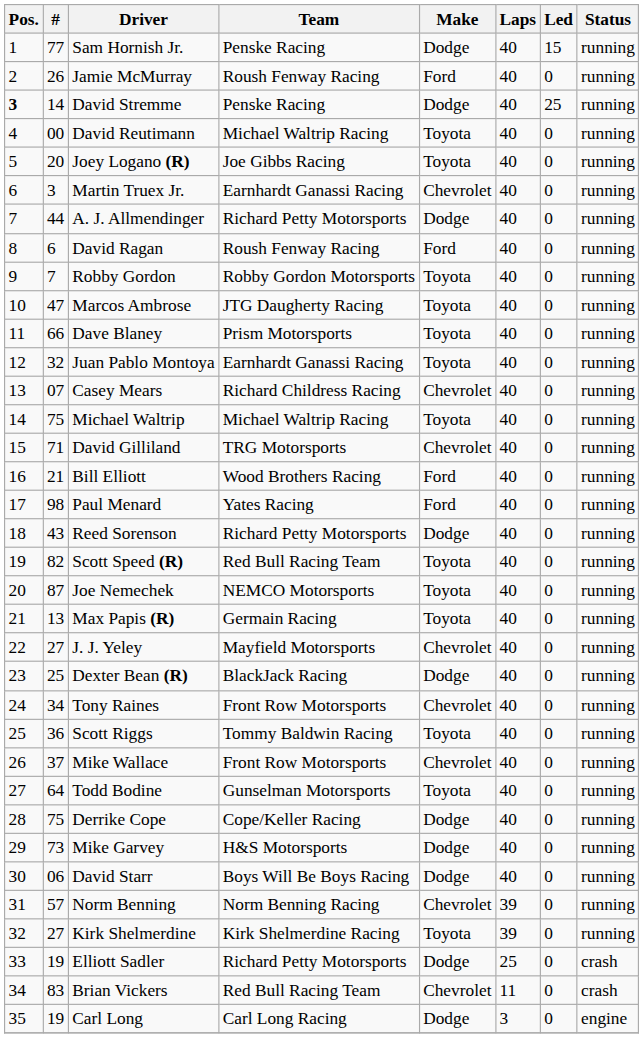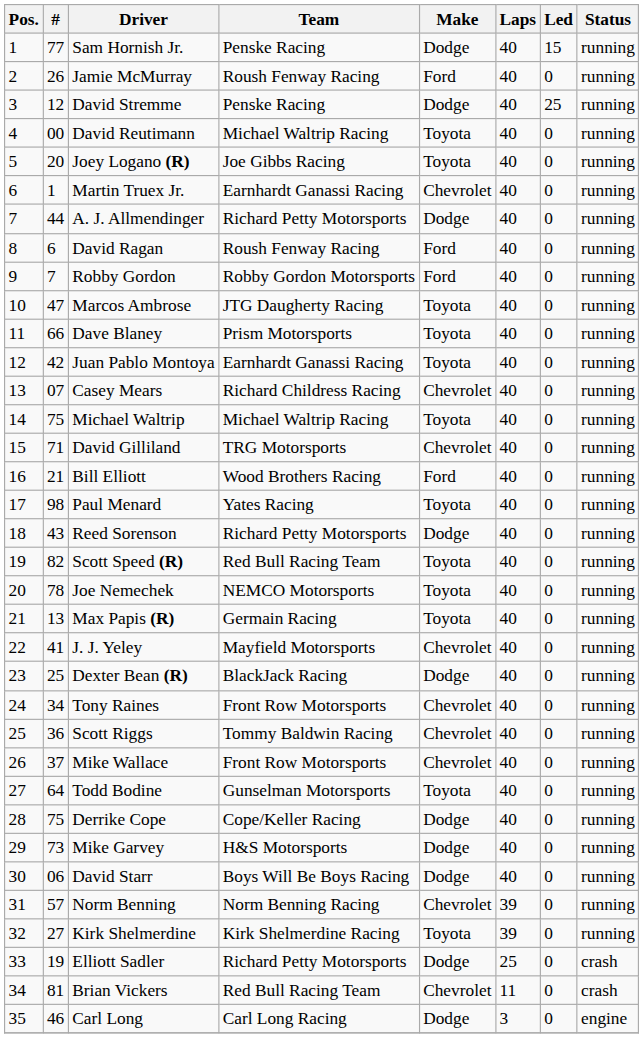 <table class="wikitable" style="font-size:95%">
 <tr>
 <th>Pos.</th>
 <th>#</th>
 <th>Driver</th>
 <th>Team</th>
 <th>Make</th>
 <th>Laps</th>
 <th>Led</th>
 <th>Status</th>
 </tr>
 <tr>
 <td>1</td>
 <td>77</td>
 <td>Sam Hornish Jr.</td>
 <td>Penske Racing</td>
 <td>Dodge</td>
 <td>40</td>
 <td>15</td>
 <td>running</td>
 </tr>
 <tr>
 <td>2</td>
 <td>26</td>
 <td>Jamie McMurray</td>
 <td>Roush Fenway Racing</td>
 <td>Ford</td>
 <td>40</td>
 <td>0</td>
 <td>running</td>
 </tr>
 <tr>
-<td><strong>3</strong></td>
-<td>14</td>
+<td>3</td>
+<td>12</td>
 <td>David Stremme</td>
 <td>Penske Racing</td>
 <td>Dodge</td>
 <td>40</td>
 <td>25</td>
 <td>running</td>
 </tr>
 <tr>
 <td>4</td>
 <td>00</td>
 <td>David Reutimann</td>
 <td>Michael Waltrip Racing</td>
 <td>Toyota</td>
 <td>40</td>
 <td>0</td>
 <td>running</td>
 </tr>
 <tr>
 <td>5</td>
 <td>20</td>
 <td>Joey Logano <strong>(R)</strong></td>
 <td>Joe Gibbs Racing</td>
 <td>Toyota</td>
 <td>40</td>
 <td>0</td>
 <td>running</td>
 </tr>
 <tr>
 <td>6</td>
-<td>3</td>
+<td>1</td>
 <td>Martin Truex Jr.</td>
 <td>Earnhardt Ganassi Racing</td>
 <td>Chevrolet</td>
 <td>40</td>
 <td>0</td>
 <td>running</td>
 </tr>
 <tr>
 <td>7</td>
 <td>44</td>
 <td>A. J. Allmendinger</td>
 <td>Richard Petty Motorsports</td>
 <td>Dodge</td>
 <td>40</td>
 <td>0</td>
 <td>running</td>
 </tr>
 <tr>
 <td>8</td>
 <td>6</td>
 <td>David Ragan</td>
 <td>Roush Fenway Racing</td>
 <td>Ford</td>
 <td>40</td>
 <td>0</td>
 <td>running</td>
 </tr>
 <tr>
 <td>9</td>
 <td>7</td>
 <td>Robby Gordon</td>
 <td>Robby Gordon Motorsports</td>
-<td>Toyota</td>
+<td>Ford</td>
 <td>40</td>
 <td>0</td>
 <td>running</td>
 </tr>
 <tr>
 <td>10</td>
 <td>47</td>
 <td>Marcos Ambrose</td>
 <td>JTG Daugherty Racing</td>
 <td>Toyota</td>
 <td>40</td>
 <td>0</td>
 <td>running</td>
 </tr>
 <tr>
 <td>11</td>
 <td>66</td>
 <td>Dave Blaney</td>
 <td>Prism Motorsports</td>
 <td>Toyota</td>
 <td>40</td>
 <td>0</td>
 <td>running</td>
 </tr>
 <tr>
 <td>12</td>
-<td>32</td>
+<td>42</td>
 <td>Juan Pablo Montoya</td>
 <td>Earnhardt Ganassi Racing</td>
 <td>Toyota</td>
 <td>40</td>
 <td>0</td>
 <td>running</td>
 </tr>
 <tr>
 <td>13</td>
 <td>07</td>
 <td>Casey Mears</td>
 <td>Richard Childress Racing</td>
 <td>Chevrolet</td>
 <td>40</td>
 <td>0</td>
 <td>running</td>
 </tr>
 <tr>
 <td>14</td>
 <td>75</td>
 <td>Michael Waltrip</td>
 <td>Michael Waltrip Racing</td>
 <td>Toyota</td>
 <td>40</td>
 <td>0</td>
 <td>running</td>
 </tr>
 <tr>
 <td>15</td>
 <td>71</td>
 <td>David Gilliland</td>
 <td>TRG Motorsports</td>
 <td>Chevrolet</td>
 <td>40</td>
 <td>0</td>
 <td>running</td>
 </tr>
 <tr>
 <td>16</td>
 <td>21</td>
 <td>Bill Elliott</td>
 <td>Wood Brothers Racing</td>
 <td>Ford</td>
 <td>40</td>
 <td>0</td>
 <td>running</td>
 </tr>
 <tr>
 <td>17</td>
 <td>98</td>
 <td>Paul Menard</td>
 <td>Yates Racing</td>
-<td>Ford</td>
+<td>Toyota</td>
 <td>40</td>
 <td>0</td>
 <td>running</td>
 </tr>
 <tr>
 <td>18</td>
 <td>43</td>
 <td>Reed Sorenson</td>
 <td>Richard Petty Motorsports</td>
 <td>Dodge</td>
 <td>40</td>
 <td>0</td>
 <td>running</td>
 </tr>
 <tr>
 <td>19</td>
 <td>82</td>
 <td>Scott Speed <strong>(R)</strong></td>
 <td>Red Bull Racing Team</td>
 <td>Toyota</td>
 <td>40</td>
 <td>0</td>
 <td>running</td>
 </tr>
 <tr>
 <td>20</td>
-<td>87</td>
+<td>78</td>
 <td>Joe Nemechek</td>
 <td>NEMCO Motorsports</td>
 <td>Toyota</td>
 <td>40</td>
 <td>0</td>
 <td>running</td>
 </tr>
 <tr>
 <td>21</td>
 <td>13</td>
 <td>Max Papis <strong>(R)</strong></td>
 <td>Germain Racing</td>
 <td>Toyota</td>
 <td>40</td>
 <td>0</td>
 <td>running</td>
 </tr>
 <tr>
 <td>22</td>
-<td>27</td>
+<td>41</td>
 <td>J. J. Yeley</td>
 <td>Mayfield Motorsports</td>
 <td>Chevrolet</td>
 <td>40</td>
 <td>0</td>
 <td>running</td>
 </tr>
 <tr>
 <td>23</td>
 <td>25</td>
 <td>Dexter Bean <strong>(R)</strong></td>
 <td>BlackJack Racing</td>
 <td>Dodge</td>
 <td>40</td>
 <td>0</td>
 <td>running</td>
 </tr>
 <tr>
 <td>24</td>
 <td>34</td>
 <td>Tony Raines</td>
 <td>Front Row Motorsports</td>
 <td>Chevrolet</td>
 <td>40</td>
 <td>0</td>
 <td>running</td>
 </tr>
 <tr>
 <td>25</td>
 <td>36</td>
 <td>Scott Riggs</td>
 <td>Tommy Baldwin Racing</td>
-<td>Toyota</td>
+<td>Chevrolet</td>
 <td>40</td>
 <td>0</td>
 <td>running</td>
 </tr>
 <tr>
 <td>26</td>
 <td>37</td>
 <td>Mike Wallace</td>
 <td>Front Row Motorsports</td>
 <td>Chevrolet</td>
 <td>40</td>
 <td>0</td>
 <td>running</td>
 </tr>
 <tr>
 <td>27</td>
 <td>64</td>
 <td>Todd Bodine</td>
 <td>Gunselman Motorsports</td>
 <td>Toyota</td>
 <td>40</td>
 <td>0</td>
 <td>running</td>
 </tr>
 <tr>
 <td>28</td>
 <td>75</td>
 <td>Derrike Cope</td>
 <td>Cope/Keller Racing</td>
 <td>Dodge</td>
 <td>40</td>
 <td>0</td>
 <td>running</td>
 </tr>
 <tr>
 <td>29</td>
 <td>73</td>
 <td>Mike Garvey</td>
 <td>H&S Motorsports</td>
 <td>Dodge</td>
 <td>40</td>
 <td>0</td>
 <td>running</td>
 </tr>
 <tr>
 <td>30</td>
 <td>06</td>
 <td>David Starr</td>
 <td>Boys Will Be Boys Racing</td>
 <td>Dodge</td>
 <td>40</td>
 <td>0</td>
 <td>running</td>
 </tr>
 <tr>
 <td>31</td>
 <td>57</td>
 <td>Norm Benning</td>
 <td>Norm Benning Racing</td>
 <td>Chevrolet</td>
 <td>39</td>
 <td>0</td>
 <td>running</td>
 </tr>
 <tr>
 <td>32</td>
 <td>27</td>
 <td>Kirk Shelmerdine</td>
 <td>Kirk Shelmerdine Racing</td>
 <td>Toyota</td>
 <td>39</td>
 <td>0</td>
 <td>running</td>
 </tr>
 <tr>
 <td>33</td>
 <td>19</td>
 <td>Elliott Sadler</td>
 <td>Richard Petty Motorsports</td>
 <td>Dodge</td>
 <td>25</td>
 <td>0</td>
 <td>crash</td>
 </tr>
 <tr>
 <td>34</td>
-<td>83</td>
+<td>81</td>
 <td>Brian Vickers</td>
 <td>Red Bull Racing Team</td>
 <td>Chevrolet</td>
 <td>11</td>
 <td>0</td>
 <td>crash</td>
 </tr>
 <tr>
 <td>35</td>
-<td>19</td>
+<td>46</td>
 <td>Carl Long</td>
 <td>Carl Long Racing</td>
 <td>Dodge</td>
 <td>3</td>
 <td>0</td>
 <td>engine</td>
 </tr>
 <tr>
 </tr>
 </table>
